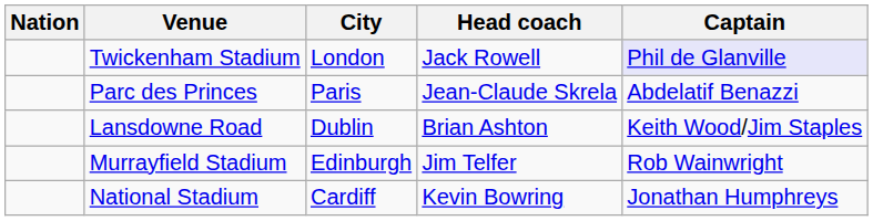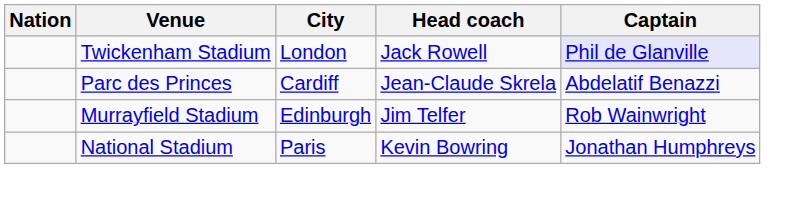 <table class=wikitable>
 <tr>
 <th>Nation</th>
 <th>Venue</th>
 <th>City</th>
 <th>Head coach</th>
 <th>Captain</th>
 </tr>
 <tr>
 <td></td>
 <td><a href='#'>Twickenham Stadium</a></td>
 <td><a href='#'>London</a></td>
 <td><a href='#'>Jack Rowell</a></td>
 <td style="background: lavender;"><a href='#'>Phil de Glanville</a></td>
 </tr>
 <tr>
 <td></td>
 <td><a href='#'>Parc des Princes</a></td>
-<td><a href='#'>Paris</a></td>
+<td><a href='#'>Cardiff</a></td>
 <td><a href='#'>Jean-Claude Skrela</a></td>
 <td><a href='#'>Abdelatif Benazzi</a></td>
-</tr>
-<tr>
-<td></td>
-<td><a href='#'>Lansdowne Road</a></td>
-<td><a href='#'>Dublin</a></td>
-<td><a href='#'>Brian Ashton</a></td>
-<td><a href='#'>Keith Wood</a>/<a href='#'>Jim Staples</a></td>
 </tr>
 <tr>
 <td></td>
 <td><a href='#'>Murrayfield Stadium</a></td>
 <td><a href='#'>Edinburgh</a></td>
 <td><a href='#'>Jim Telfer</a></td>
 <td><a href='#'>Rob Wainwright</a></td>
 </tr>
 <tr>
 <td></td>
 <td><a href='#'>National Stadium</a></td>
-<td><a href='#'>Cardiff</a></td>
+<td><a href='#'>Paris</a></td>
 <td><a href='#'>Kevin Bowring</a></td>
 <td><a href='#'>Jonathan Humphreys</a></td>
 </tr>
 </table>
